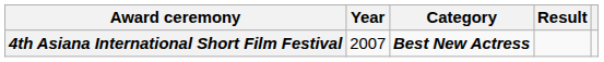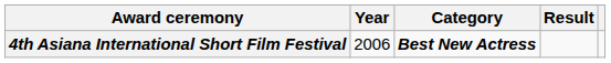 <table class="wikitable plainrowheaders sortable">
 <tr>
 <th scope="col">Award ceremony</th>
 <th scope="col">Year</th>
 <th scope="col">Category</th>
 <th scope="col">Result</th>
 <th scope="col" class="unsortable"></th>
 </tr>
 <tr>
 <th scope="row"><em>4th Asiana International Short Film Festival</em></th>
-<td>2007</td>
+<td>2006</td>
 <td><strong><em>Best New Actress</em></strong></td>
 <td></td>
 <td></td>
 </tr>
 </table>
